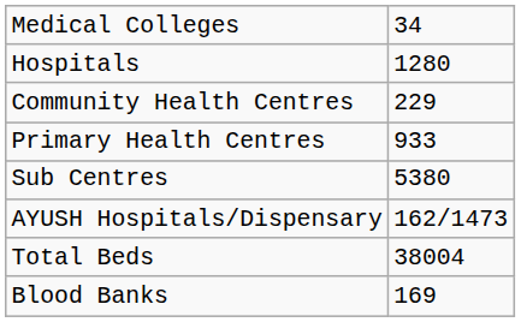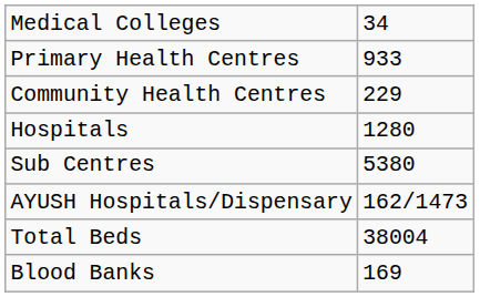 <table class="wikitable">
 <tr>
 <td>Medical Colleges</td>
 <td>34</td>
 </tr>
 <tr>
-<td>Hospitals</td>
-<td>1280</td>
+<td>Primary Health Centres</td>
+<td>933</td>
 </tr>
 <tr>
 <td>Community Health Centres</td>
 <td>229</td>
 </tr>
 <tr>
-<td>Primary Health Centres</td>
-<td>933</td>
+<td>Hospitals</td>
+<td>1280</td>
 </tr>
 <tr>
 <td>Sub Centres</td>
 <td>5380</td>
 </tr>
 <tr>
 <td>AYUSH Hospitals/Dispensary</td>
 <td>162/1473</td>
 </tr>
 <tr>
 <td>Total Beds</td>
 <td>38004</td>
 </tr>
 <tr>
 <td>Blood Banks</td>
 <td>169</td>
 </tr>
 </table>
